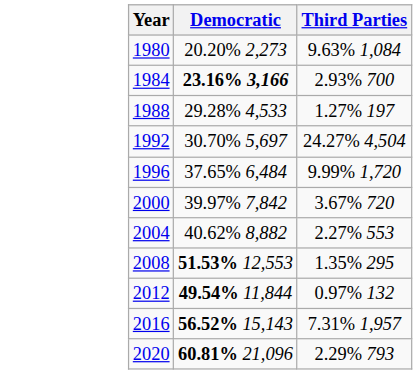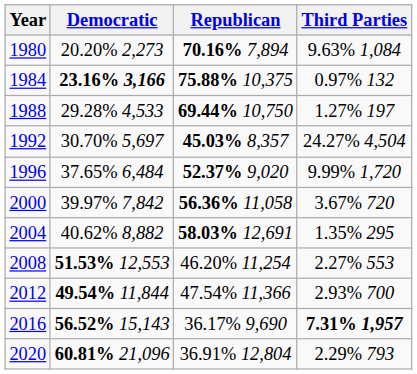 <table class="wikitable"  style="float:right; margin:1em; font-size:95%;">
 <tr style="background:lightgrey;">
 <th>Year</th>
 <th><a href='#'>Democratic</a></th>
+<th><a href='#'>Republican</a></th>
 <th><a href='#'>Third Parties</a></th>
 </tr>
 <tr>
 <td align="center" ><a href='#'>1980</a></td>
 <td align="center" >20.20% <em>2,273</em></td>
+<td align="center" ><strong>70.16%</strong> <em>7,894</em></td>
 <td align="center" >9.63% <em>1,084</em></td>
 </tr>
 <tr>
 <td align="center" ><a href='#'>1984</a></td>
 <td align="center" ><strong>23.16% <em>3,166</em></strong></td>
-<td align="center" >2.93% <em>700</em></td>
+<td align="center" ><strong>75.88%</strong> <em>10,375</em></td>
+<td align="center" >0.97% <em>132</em></td>
 </tr>
 <tr>
 <td align="center" ><a href='#'>1988</a></td>
 <td align="center" >29.28% <em>4,533</em></td>
+<td align="center" ><strong>69.44%</strong> <em>10,750</em></td>
 <td align="center" >1.27% <em>197</em></td>
 </tr>
 <tr>
 <td align="center" ><a href='#'>1992</a></td>
 <td align="center" >30.70% <em>5,697</em></td>
+<td align="center" ><strong>45.03%</strong> <em>8,357</em></td>
 <td align="center" >24.27% <em>4,504</em></td>
 </tr>
 <tr>
 <td align="center" ><a href='#'>1996</a></td>
 <td align="center" >37.65% <em>6,484</em></td>
+<td align="center" ><strong>52.37%</strong> <em>9,020</em></td>
 <td align="center" >9.99% <em>1,720</em></td>
 </tr>
 <tr>
 <td align="center" ><a href='#'>2000</a></td>
 <td align="center" >39.97% <em>7,842</em></td>
+<td align="center" ><strong>56.36%</strong> <em>11,058</em></td>
 <td align="center" >3.67% <em>720</em></td>
 </tr>
 <tr>
 <td align="center" ><a href='#'>2004</a></td>
 <td align="center" >40.62% <em>8,882</em></td>
-<td align="center" >2.27% <em>553</em></td>
+<td align="center" ><strong>58.03%</strong> <em>12,691</em></td>
+<td align="center" >1.35% <em>295</em></td>
 </tr>
 <tr>
 <td align="center" ><a href='#'>2008</a></td>
 <td align="center" ><strong>51.53%</strong> <em>12,553</em></td>
-<td align="center" >1.35% <em>295</em></td>
+<td align="center" >46.20% <em>11,254</em></td>
+<td align="center" >2.27% <em>553</em></td>
 </tr>
 <tr>
 <td align="center" ><a href='#'>2012</a></td>
 <td align="center" ><strong>49.54%</strong> <em>11,844</em></td>
-<td align="center" >0.97% <em>132</em></td>
+<td align="center" >47.54% <em>11,366</em></td>
+<td align="center" >2.93% <em>700</em></td>
 </tr>
 <tr>
 <td align="center" ><a href='#'>2016</a></td>
 <td align="center" ><strong>56.52%</strong> <em>15,143</em></td>
-<td align="center" >7.31% <em>1,957</em></td>
+<td align="center" >36.17% <em>9,690</em></td>
+<td align="center" ><strong>7.31% <em>1,957</em></strong></td>
 </tr>
 <tr>
 <td align="center" ><a href='#'>2020</a></td>
 <td align="center" ><strong>60.81%</strong> <em>21,096</em></td>
+<td align="center" >36.91% <em>12,804</em></td>
 <td align="center" >2.29% <em>793</em></td>
 </tr>
 </table>
